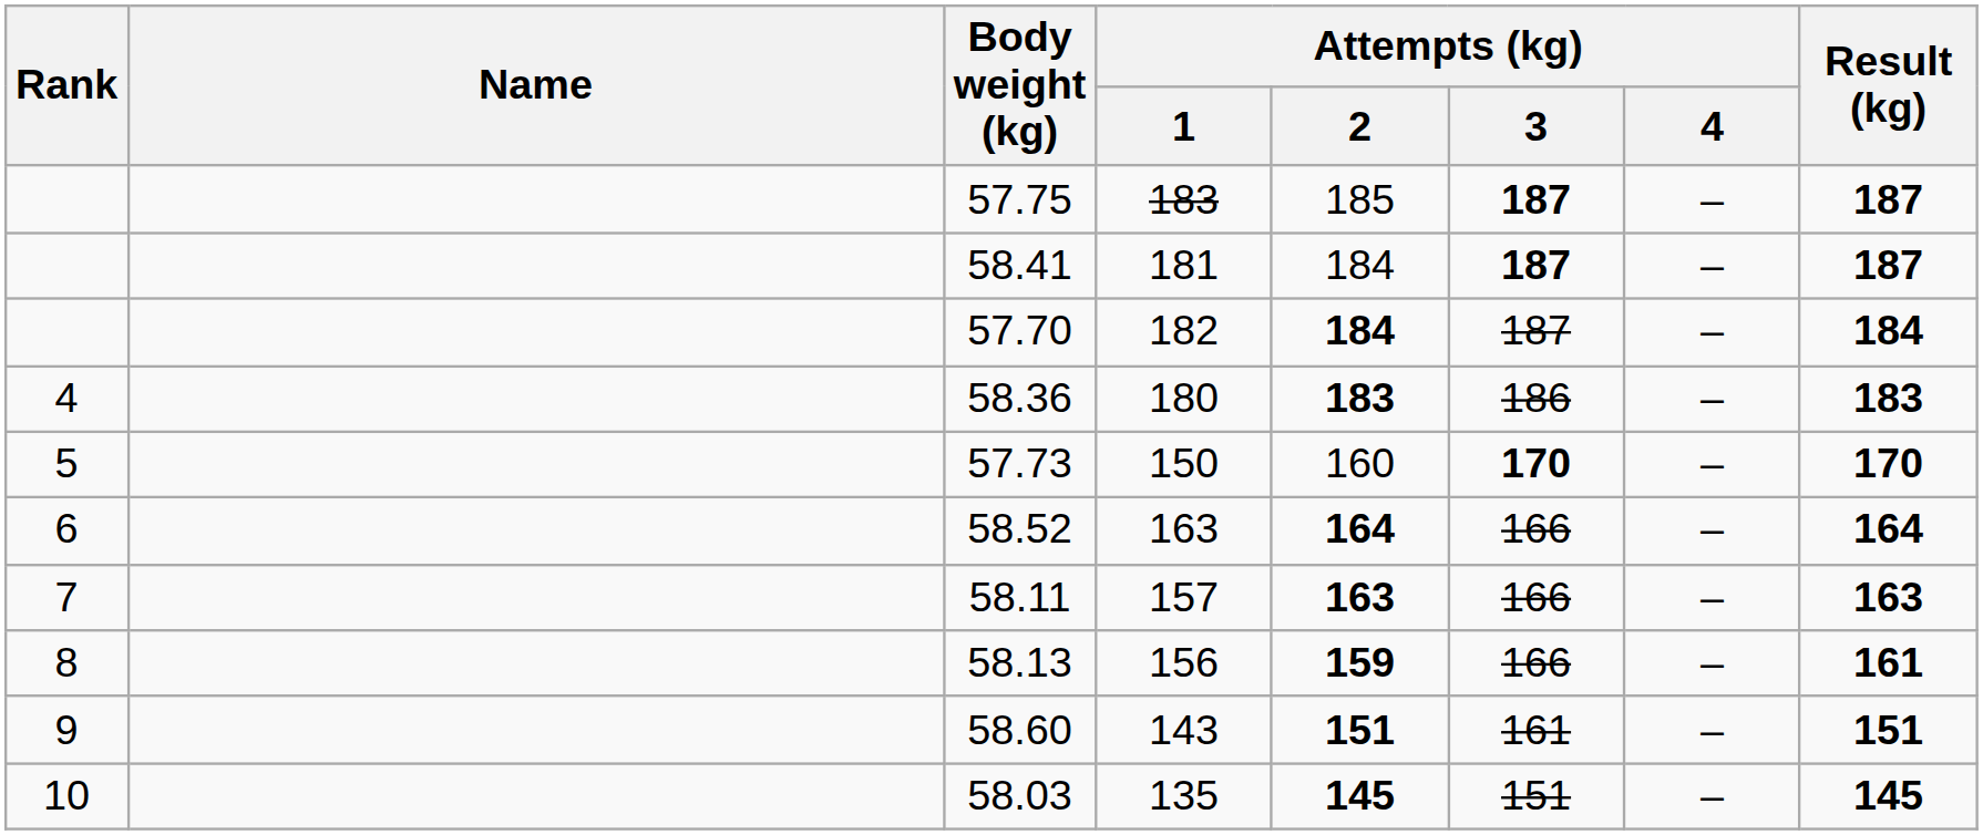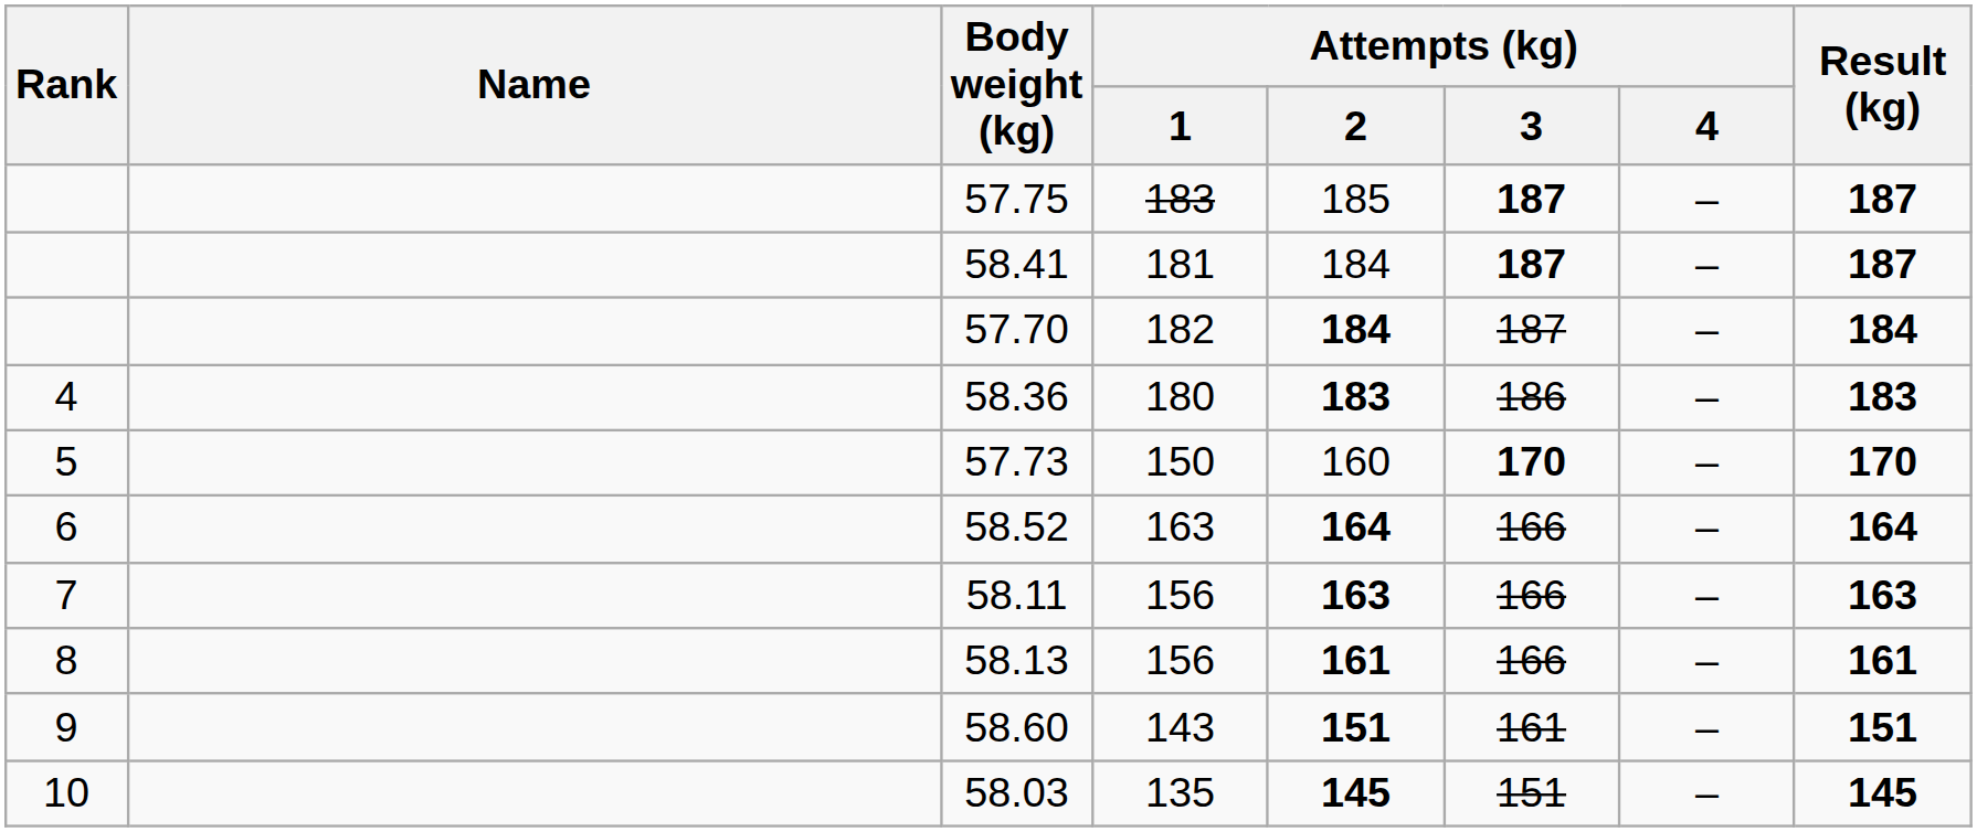 <table class="wikitable" style="text-align:center;">
 <tr>
 <th rowspan="2">Rank</th>
 <th rowspan="2" width="305">Name</th>
 <th rowspan="2" width="50">Body weight (kg)</th>
 <th colspan="4">Attempts (kg)</th>
 <th rowspan="2" width="60">Result (kg)</th>
 </tr>
 <tr>
 <th width="60">1</th>
 <th width="60">2</th>
 <th width="60">3</th>
 <th width="60">4</th>
 </tr>
 <tr>
 <td></td>
 <td align="left"></td>
 <td>57.75</td>
 <td><s>183</s></td>
 <td>185</td>
 <td><strong>187</strong></td>
 <td>–</td>
 <td><strong>187</strong></td>
 </tr>
 <tr>
 <td></td>
 <td align="left"></td>
 <td>58.41</td>
 <td>181</td>
 <td>184</td>
 <td><strong>187</strong></td>
 <td>–</td>
 <td><strong>187</strong></td>
 </tr>
 <tr>
 <td></td>
 <td align="left"></td>
 <td>57.70</td>
 <td>182</td>
 <td><strong>184</strong></td>
 <td><s>187</s></td>
 <td>–</td>
 <td><strong>184</strong></td>
 </tr>
 <tr>
 <td>4</td>
 <td align="left"></td>
 <td>58.36</td>
 <td>180</td>
 <td><strong>183</strong></td>
 <td><s>186</s></td>
 <td>–</td>
 <td><strong>183</strong></td>
 </tr>
 <tr>
 <td>5</td>
 <td align="left"></td>
 <td>57.73</td>
 <td>150</td>
 <td>160</td>
 <td><strong>170</strong></td>
 <td>–</td>
 <td><strong>170</strong></td>
 </tr>
 <tr>
 <td>6</td>
 <td align="left"></td>
 <td>58.52</td>
 <td>163</td>
 <td><strong>164</strong></td>
 <td><s>166</s></td>
 <td>–</td>
 <td><strong>164</strong></td>
 </tr>
 <tr>
 <td>7</td>
 <td align="left"></td>
 <td>58.11</td>
-<td>157</td>
+<td>156</td>
 <td><strong>163</strong></td>
 <td><s>166</s></td>
 <td>–</td>
 <td><strong>163</strong></td>
 </tr>
 <tr>
 <td>8</td>
 <td align="left"></td>
 <td>58.13</td>
 <td>156</td>
-<td><strong>159</strong></td>
+<td><strong>161</strong></td>
 <td><s>166</s></td>
 <td>–</td>
 <td><strong>161</strong></td>
 </tr>
 <tr>
 <td>9</td>
 <td align="left"></td>
 <td>58.60</td>
 <td>143</td>
 <td><strong>151</strong></td>
 <td><s>161</s></td>
 <td>–</td>
 <td><strong>151</strong></td>
 </tr>
 <tr>
 <td>10</td>
 <td align="left"></td>
 <td>58.03</td>
 <td>135</td>
 <td><strong>145</strong></td>
 <td><s>151</s></td>
 <td>–</td>
 <td><strong>145</strong></td>
 </tr>
 </table>
